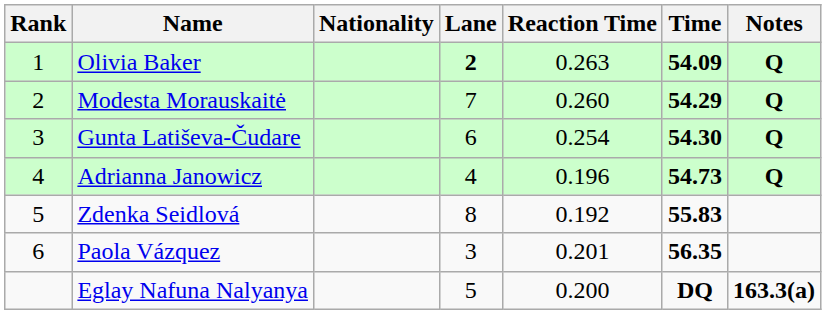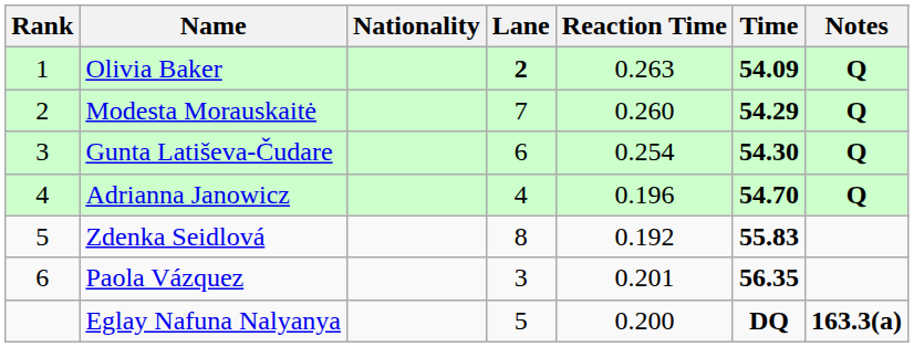 <table class="wikitable sortable" style="text-align:center">
 <tr>
 <th>Rank</th>
 <th>Name</th>
 <th>Nationality</th>
 <th>Lane</th>
 <th>Reaction Time</th>
 <th>Time</th>
 <th>Notes</th>
 </tr>
 <tr bgcolor=ccffcc>
 <td>1</td>
 <td align=left><a href='#'>Olivia Baker</a></td>
 <td align=left></td>
 <td><strong>2</strong></td>
 <td>0.263</td>
 <td><strong>54.09</strong></td>
 <td><strong>Q</strong></td>
 </tr>
 <tr bgcolor=ccffcc>
 <td>2</td>
 <td align=left><a href='#'>Modesta Morauskaitė</a></td>
 <td align=left></td>
 <td>7</td>
 <td>0.260</td>
 <td><strong>54.29</strong></td>
 <td><strong>Q</strong></td>
 </tr>
 <tr bgcolor=ccffcc>
 <td>3</td>
 <td align=left><a href='#'>Gunta Latiševa-Čudare</a></td>
 <td align=left></td>
 <td>6</td>
 <td>0.254</td>
 <td><strong>54.30</strong></td>
 <td><strong>Q</strong></td>
 </tr>
 <tr bgcolor=ccffcc>
 <td>4</td>
 <td align=left><a href='#'>Adrianna Janowicz</a></td>
 <td align=left></td>
 <td>4</td>
 <td>0.196</td>
-<td><strong>54.73</strong></td>
+<td><strong>54.70</strong></td>
 <td><strong>Q</strong></td>
 </tr>
 <tr>
 <td>5</td>
 <td align=left><a href='#'>Zdenka Seidlová</a></td>
 <td align=left></td>
 <td>8</td>
 <td>0.192</td>
 <td><strong>55.83</strong></td>
 <td></td>
 </tr>
 <tr>
 <td>6</td>
 <td align=left><a href='#'>Paola Vázquez</a></td>
 <td align=left></td>
 <td>3</td>
 <td>0.201</td>
 <td><strong>56.35</strong></td>
 <td></td>
 </tr>
 <tr>
 <td></td>
 <td align=left><a href='#'>Eglay Nafuna Nalyanya</a></td>
 <td align=left></td>
 <td>5</td>
 <td>0.200</td>
 <td><strong>DQ</strong></td>
 <td><strong>163.3(a)</strong></td>
 </tr>
 </table>
